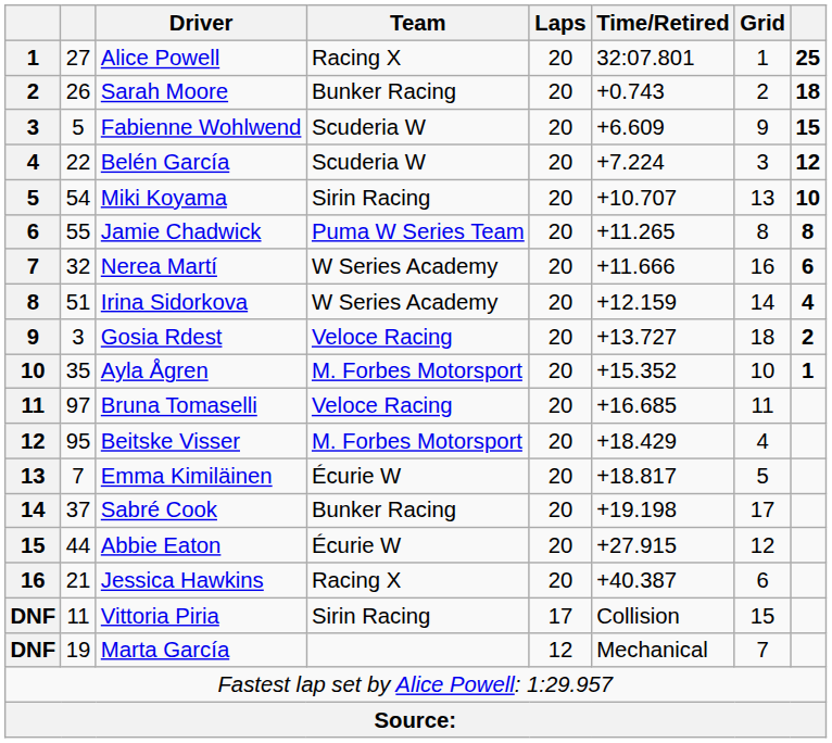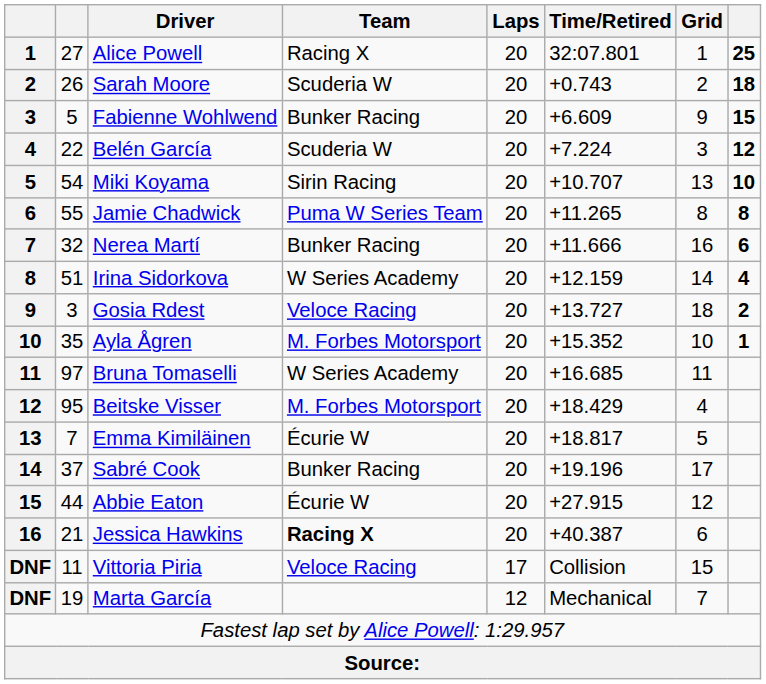 <table class="wikitable" style="font-size: 90%;">
 <tr>
 <th></th>
 <th></th>
 <th>Driver</th>
 <th>Team</th>
 <th>Laps</th>
 <th>Time/Retired</th>
 <th>Grid</th>
 <th></th>
 </tr>
 <tr>
 <th>1</th>
 <td align="center">27</td>
 <td> <a href='#'>Alice Powell</a></td>
 <td>Racing X</td>
 <td align="center">20</td>
 <td>32:07.801</td>
 <td align="center">1</td>
 <td align="center"><strong>25</strong></td>
 </tr>
 <tr>
 <th>2</th>
 <td align="center">26</td>
 <td> <a href='#'>Sarah Moore</a></td>
-<td>Bunker Racing</td>
+<td>Scuderia W</td>
 <td align="center">20</td>
 <td>+0.743</td>
 <td align="center">2</td>
 <td align="center"><strong>18</strong></td>
 </tr>
 <tr>
 <th>3</th>
 <td align="center">5</td>
 <td> <a href='#'>Fabienne Wohlwend</a></td>
-<td>Scuderia W</td>
+<td>Bunker Racing</td>
 <td align="center">20</td>
 <td>+6.609</td>
 <td align="center">9</td>
 <td align="center"><strong>15</strong></td>
 </tr>
 <tr>
 <th>4</th>
 <td align="center">22</td>
 <td> <a href='#'>Belén García</a></td>
 <td>Scuderia W</td>
 <td align="center">20</td>
 <td>+7.224</td>
 <td align="center">3</td>
 <td align="center"><strong>12</strong></td>
 </tr>
 <tr>
 <th>5</th>
 <td align="center">54</td>
 <td> <a href='#'>Miki Koyama</a></td>
 <td>Sirin Racing</td>
 <td align="center">20</td>
 <td>+10.707</td>
 <td align="center">13</td>
 <td align="center"><strong>10</strong></td>
 </tr>
 <tr>
 <th>6</th>
 <td align="center">55</td>
 <td> <a href='#'>Jamie Chadwick</a></td>
 <td><a href='#'>Puma W Series Team</a></td>
 <td align="center">20</td>
 <td>+11.265</td>
 <td align="center">8</td>
 <td align="center"><strong>8</strong></td>
 </tr>
 <tr>
 <th>7</th>
 <td align="center">32</td>
 <td> <a href='#'>Nerea Martí</a></td>
-<td>W Series Academy</td>
+<td>Bunker Racing</td>
 <td align="center">20</td>
 <td>+11.666</td>
 <td align="center">16</td>
 <td align="center"><strong>6</strong></td>
 </tr>
 <tr>
 <th>8</th>
 <td align="center">51</td>
 <td> <a href='#'>Irina Sidorkova</a></td>
 <td>W Series Academy</td>
 <td align="center">20</td>
 <td>+12.159</td>
 <td align="center">14</td>
 <td align="center"><strong>4</strong></td>
 </tr>
 <tr>
 <th>9</th>
 <td align="center">3</td>
 <td> <a href='#'>Gosia Rdest</a></td>
 <td><a href='#'>Veloce Racing</a></td>
 <td align="center">20</td>
 <td>+13.727</td>
 <td align="center">18</td>
 <td align="center"><strong>2</strong></td>
 </tr>
 <tr>
 <th>10</th>
 <td align="center">35</td>
 <td> <a href='#'>Ayla Ågren</a></td>
 <td><a href='#'>M. Forbes Motorsport</a></td>
 <td align="center">20</td>
 <td>+15.352</td>
 <td align="center">10</td>
 <td align="center"><strong>1</strong></td>
 </tr>
 <tr>
 <th>11</th>
 <td align="center">97</td>
 <td> <a href='#'>Bruna Tomaselli</a></td>
-<td><a href='#'>Veloce Racing</a></td>
+<td>W Series Academy</td>
 <td align="center">20</td>
 <td>+16.685</td>
 <td align="center">11</td>
 <td></td>
 </tr>
 <tr>
 <th>12</th>
 <td align="center">95</td>
 <td> <a href='#'>Beitske Visser</a></td>
 <td><a href='#'>M. Forbes Motorsport</a></td>
 <td align="center">20</td>
 <td>+18.429</td>
 <td align="center">4</td>
 <td></td>
 </tr>
 <tr>
 <th>13</th>
 <td align="center">7</td>
 <td> <a href='#'>Emma Kimiläinen</a></td>
 <td>Écurie W</td>
 <td align="center">20</td>
 <td>+18.817</td>
 <td align="center">5</td>
 <td></td>
 </tr>
 <tr>
 <th>14</th>
 <td align="center">37</td>
 <td> <a href='#'>Sabré Cook</a></td>
 <td>Bunker Racing</td>
 <td align="center">20</td>
-<td>+19.198</td>
+<td>+19.196</td>
 <td align="center">17</td>
 <td></td>
 </tr>
 <tr>
 <th>15</th>
 <td align="center">44</td>
 <td> <a href='#'>Abbie Eaton</a></td>
 <td>Écurie W</td>
 <td align="center">20</td>
 <td>+27.915</td>
 <td align="center">12</td>
 <td></td>
 </tr>
 <tr>
 <th>16</th>
 <td align="center">21</td>
 <td> <a href='#'>Jessica Hawkins</a></td>
-<td>Racing X</td>
+<td><strong>Racing X</strong></td>
 <td align="center">20</td>
 <td>+40.387</td>
 <td align="center">6</td>
 <td></td>
 </tr>
 <tr>
 <th>DNF</th>
 <td align="center">11</td>
 <td> <a href='#'>Vittoria Piria</a></td>
-<td>Sirin Racing</td>
+<td><a href='#'>Veloce Racing</a></td>
 <td align="center">17</td>
 <td>Collision</td>
 <td align="center">15</td>
 <td></td>
 </tr>
 <tr>
 <th>DNF</th>
 <td align="center">19</td>
 <td> <a href='#'>Marta García</a></td>
 <td></td>
 <td align="center">12</td>
 <td>Mechanical</td>
 <td align="center">7</td>
 <td></td>
 </tr>
 <tr>
 <td colspan=8 align=center><em>Fastest lap set by <a href='#'>Alice Powell</a>: 1:29.957</em></td>
 </tr>
 <tr>
 <th colspan=8>Source:</th>
 </tr>
 </table>
